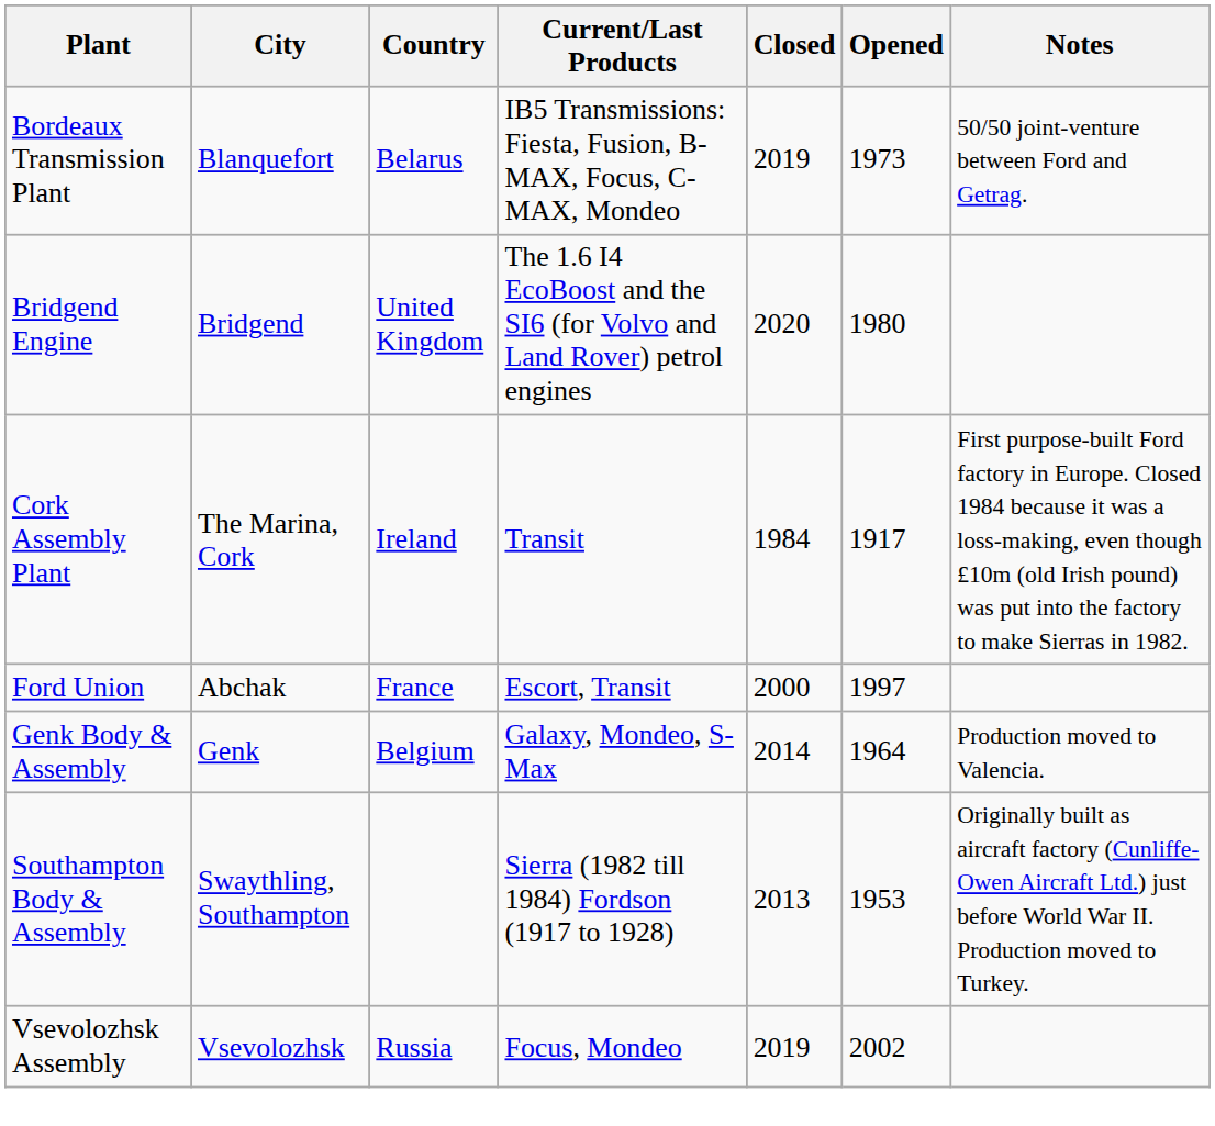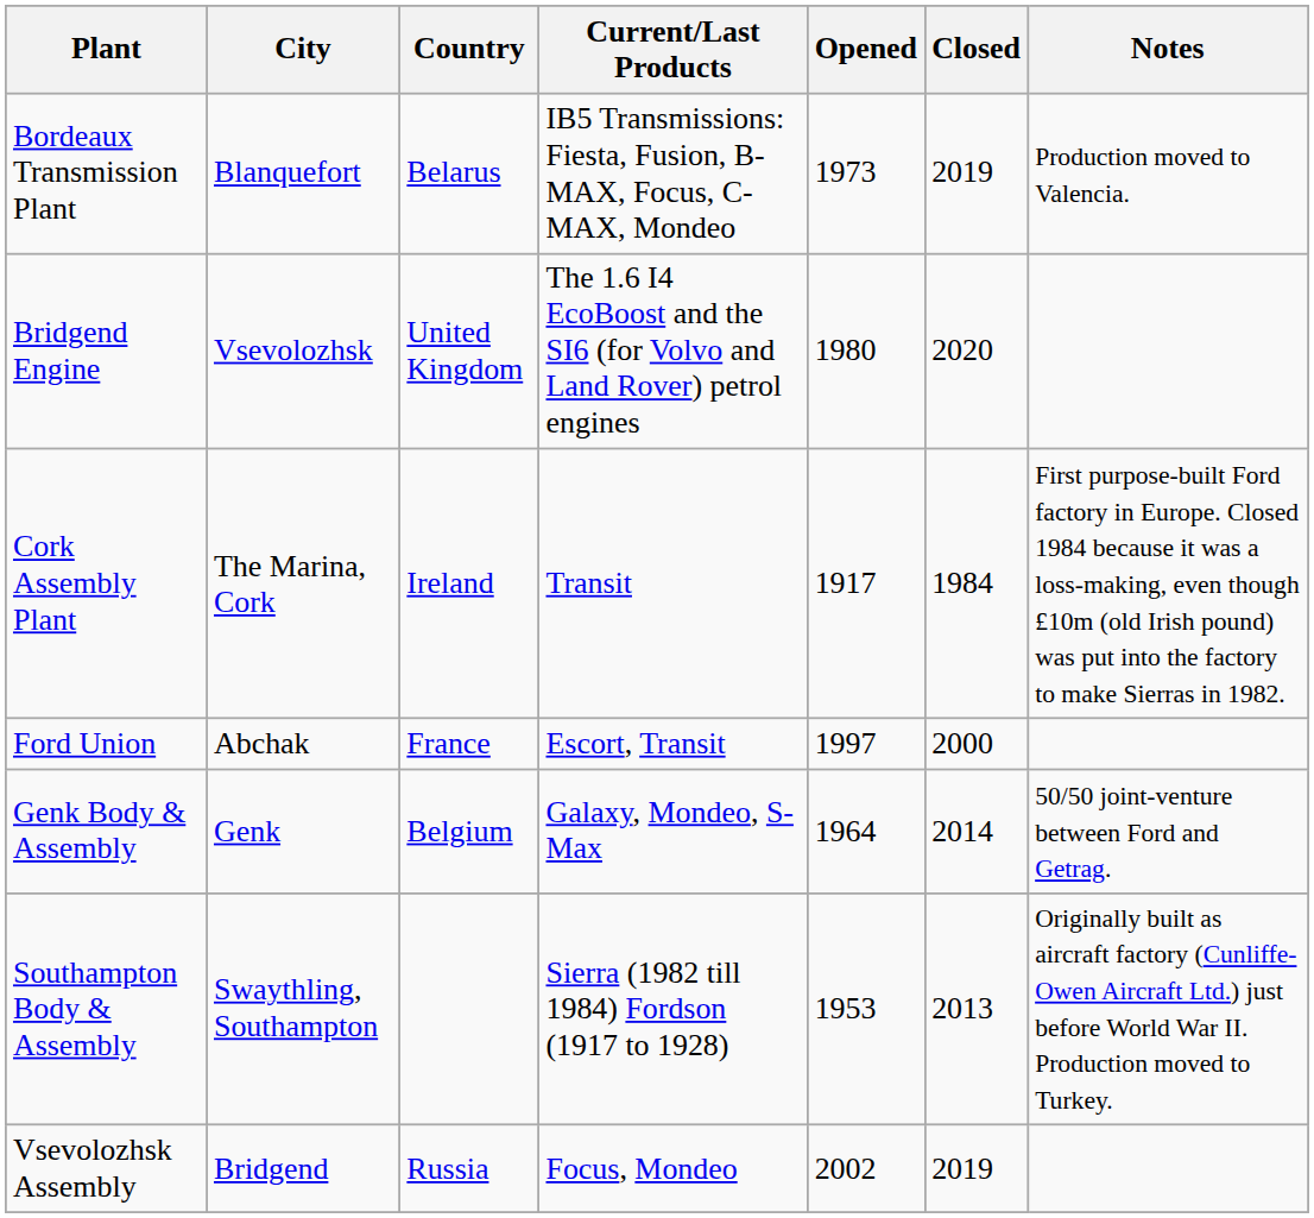 <table class="wikitable sortable"  style="font-size:90%">
 <tr>
 <th>Plant</th>
 <th>City</th>
 <th>Country</th>
 <th>Current/Last Products</th>
+<th>Opened</th>
 <th>Closed</th>
-<th>Opened</th>
 <th>Notes</th>
 </tr>
 <tr>
 <td><a href='#'>Bordeaux</a> Transmission Plant</td>
 <td><a href='#'>Blanquefort</a></td>
 <td> <a href='#'>Belarus</a></td>
 <td>IB5 Transmissions: Fiesta, Fusion, B-MAX, Focus, C-MAX, Mondeo</td>
+<td>1973</td>
 <td>2019</td>
-<td>1973</td>
-<td><small>50/50 joint-venture between Ford and <a href='#'>Getrag</a>.</small></td>
+<td><small>Production moved to Valencia.</small></td>
 </tr>
 <tr>
 <td><a href='#'>Bridgend Engine</a></td>
-<td><a href='#'>Bridgend</a></td>
+<td><a href='#'>Vsevolozhsk</a></td>
 <td> <a href='#'>United Kingdom</a></td>
 <td>The 1.6 I4 <a href='#'>EcoBoost</a> and the <a href='#'>SI6</a> (for <a href='#'>Volvo</a> and <a href='#'>Land Rover</a>) petrol engines</td>
+<td>1980</td>
 <td>2020</td>
-<td>1980</td>
 <td></td>
 </tr>
 <tr>
 <td><a href='#'>Cork Assembly Plant</a></td>
 <td>The Marina, <a href='#'>Cork</a></td>
 <td> <a href='#'>Ireland</a></td>
 <td><a href='#'>Transit</a></td>
+<td>1917</td>
 <td>1984</td>
-<td>1917</td>
 <td><small> First purpose-built Ford factory in Europe. Closed 1984 because it was a loss-making, even though £10m (old Irish pound) was put into the factory to make Sierras in 1982.</small></td>
 </tr>
 <tr>
 <td><a href='#'>Ford Union</a></td>
 <td>Abchak</td>
 <td> <a href='#'>France</a></td>
 <td><a href='#'>Escort</a>, <a href='#'>Transit</a></td>
+<td>1997</td>
 <td>2000</td>
-<td>1997</td>
 <td></td>
 </tr>
 <tr>
 <td><a href='#'>Genk Body & Assembly</a></td>
 <td><a href='#'>Genk</a></td>
 <td> <a href='#'>Belgium</a></td>
 <td><a href='#'>Galaxy</a>, <a href='#'>Mondeo</a>, <a href='#'>S-Max</a></td>
+<td>1964</td>
 <td>2014</td>
-<td>1964</td>
-<td><small>Production moved to Valencia.</small></td>
+<td><small>50/50 joint-venture between Ford and <a href='#'>Getrag</a>.</small></td>
 </tr>
 <tr>
 <td><a href='#'>Southampton Body & Assembly</a></td>
 <td><a href='#'>Swaythling</a>, <a href='#'>Southampton</a></td>
 <td></td>
 <td><a href='#'>Sierra</a> (1982 till 1984) <a href='#'>Fordson</a> (1917 to 1928)</td>
+<td>1953</td>
 <td>2013</td>
-<td>1953</td>
 <td><small>Originally built as aircraft factory (<a href='#'>Cunliffe-Owen Aircraft Ltd.</a>) just before World War II. Production moved to Turkey.</small></td>
 </tr>
 <tr>
 <td>Vsevolozhsk Assembly</td>
-<td><a href='#'>Vsevolozhsk</a></td>
+<td><a href='#'>Bridgend</a></td>
 <td> <a href='#'>Russia</a></td>
 <td><a href='#'>Focus</a>, <a href='#'>Mondeo</a></td>
+<td>2002</td>
 <td>2019</td>
-<td>2002</td>
 <td></td>
 </tr>
 </table>
